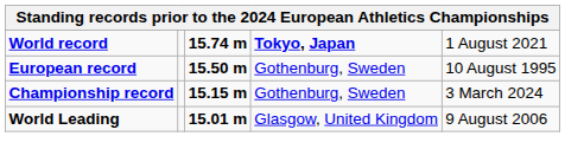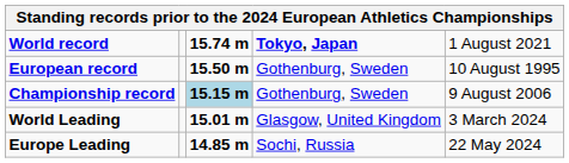 <table class="wikitable">
 <tr>
 <th colspan="5">Standing records prior to the 2024 European Athletics Championships</th>
 </tr>
 <tr>
 <td><strong><a href='#'>World record</a></strong></td>
 <td></td>
 <td><strong>15.74 m</strong></td>
 <td><strong><a href='#'>Tokyo</a>, <a href='#'>Japan</a></strong></td>
 <td>1 August 2021</td>
 </tr>
 <tr>
 <td><strong><a href='#'>European record</a></strong></td>
 <td></td>
 <td><strong>15.50 m</strong></td>
 <td><a href='#'>Gothenburg</a>, <a href='#'>Sweden</a></td>
 <td>10 August 1995</td>
 </tr>
 <tr>
 <td><strong><a href='#'>Championship record</a></strong></td>
 <td></td>
-<td><strong>15.15 m</strong></td>
+<td style="background: lightblue;"><strong>15.15 m</strong></td>
 <td><a href='#'>Gothenburg</a>, <a href='#'>Sweden</a></td>
-<td>3 March 2024</td>
+<td>9 August 2006</td>
 </tr>
 <tr>
 <td><strong>World Leading</strong></td>
 <td></td>
 <td><strong>15.01 m</strong></td>
 <td><a href='#'>Glasgow</a>, <a href='#'>United Kingdom</a></td>
-<td>9 August 2006</td>
+<td>3 March 2024</td>
+</tr>
+<tr>
+<td><strong>Europe Leading</strong></td>
+<td></td>
+<td><strong>14.85 m</strong></td>
+<td><a href='#'>Sochi</a>, <a href='#'>Russia</a></td>
+<td>22 May 2024</td>
 </tr>
 </table>
